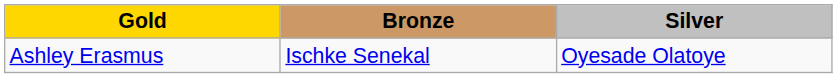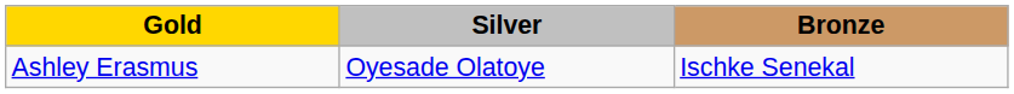 <table class="wikitable" style="text-align:left">
 <tr align="center">
 <td width=200 bgcolor=gold><strong>Gold</strong></td>
+<td width=200 bgcolor=silver><strong>Silver</strong></td>
 <td width=200 bgcolor=CC9966><strong>Bronze</strong></td>
-<td width=200 bgcolor=silver><strong>Silver</strong></td>
 </tr>
 <tr>
 <td><a href='#'>Ashley Erasmus</a><br></td>
+<td><a href='#'>Oyesade Olatoye</a><br></td>
 <td><a href='#'>Ischke Senekal</a><br></td>
-<td><a href='#'>Oyesade Olatoye</a><br></td>
 </tr>
 </table>
